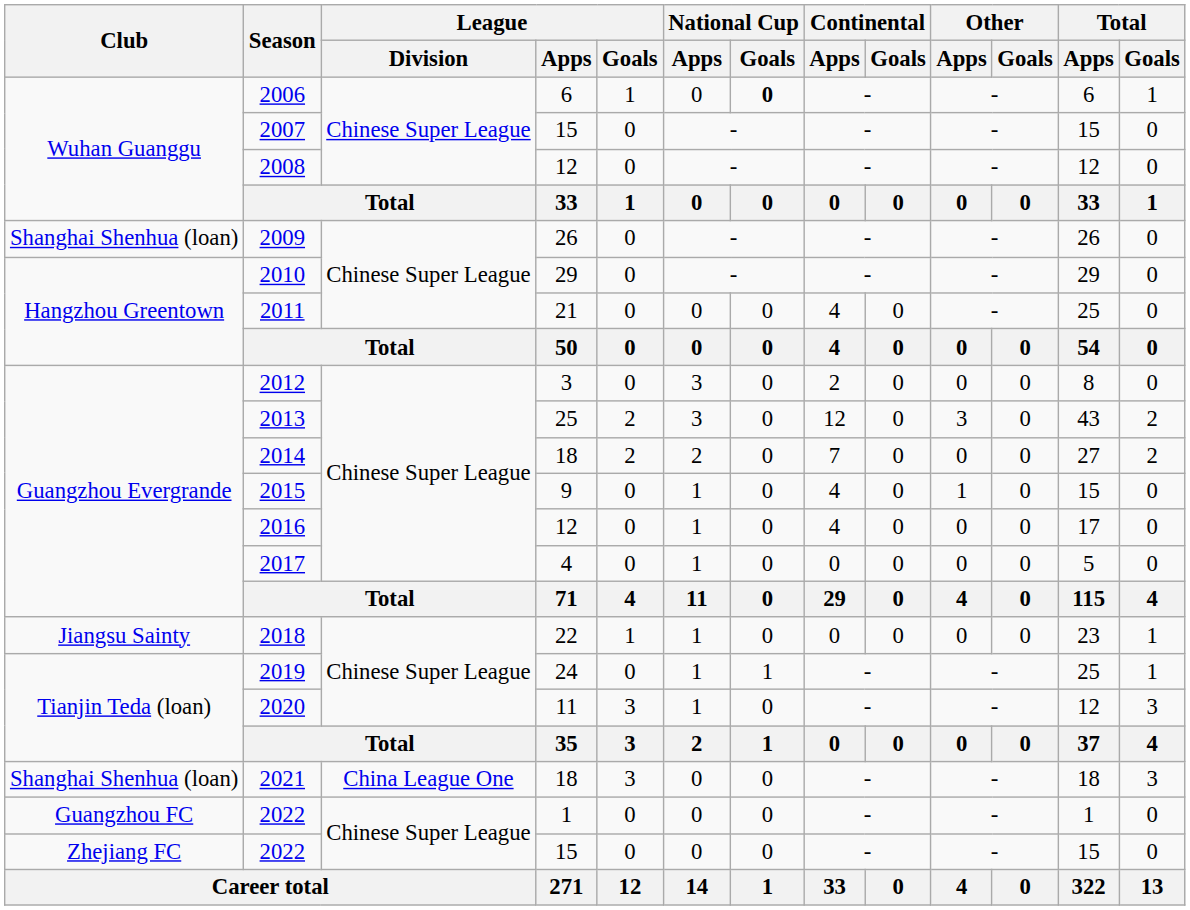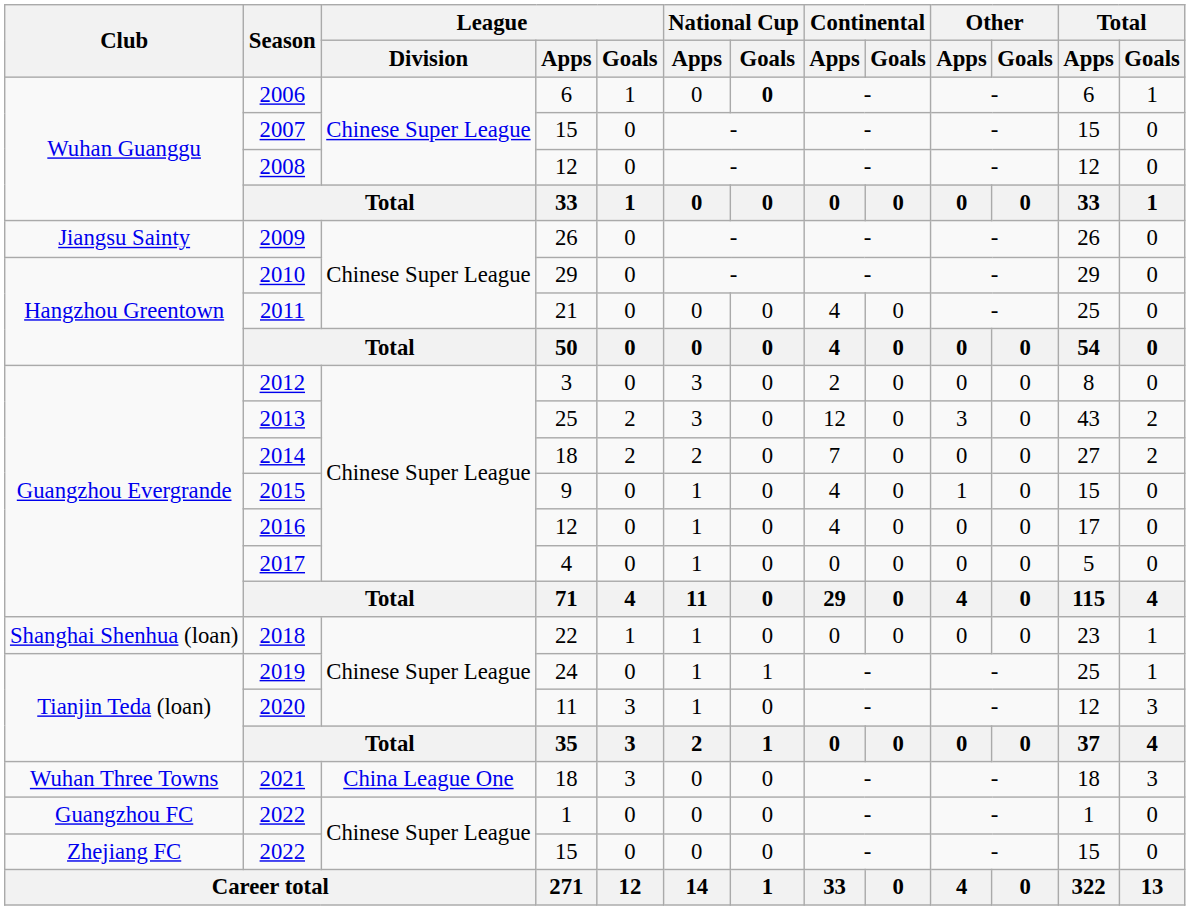 <table class="wikitable" style="text-align: center">
 <tr>
 <th rowspan="2">Club</th>
 <th rowspan="2">Season</th>
 <th colspan="3">League</th>
 <th colspan="2">National Cup</th>
 <th colspan="2">Continental</th>
 <th colspan="2">Other</th>
 <th colspan="2">Total</th>
 </tr>
 <tr>
 <th>Division</th>
 <th>Apps</th>
 <th>Goals</th>
 <th>Apps</th>
 <th>Goals</th>
 <th>Apps</th>
 <th>Goals</th>
 <th>Apps</th>
 <th>Goals</th>
 <th>Apps</th>
 <th>Goals</th>
 </tr>
 <tr>
 <td rowspan="4"><a href='#'>Wuhan Guanggu</a></td>
 <td><a href='#'>2006</a></td>
 <td rowspan="3"><a href='#'>Chinese Super League</a></td>
 <td>6</td>
 <td>1</td>
 <td>0</td>
 <td><strong>0</strong></td>
 <td colspan="2">-</td>
 <td colspan="2">-</td>
 <td>6</td>
 <td>1</td>
 </tr>
 <tr>
 <td><a href='#'>2007</a></td>
 <td>15</td>
 <td>0</td>
 <td colspan="2">-</td>
 <td colspan="2">-</td>
 <td colspan="2">-</td>
 <td>15</td>
 <td>0</td>
 </tr>
 <tr>
 <td><a href='#'>2008</a></td>
 <td>12</td>
 <td>0</td>
 <td colspan="2">-</td>
 <td colspan="2">-</td>
 <td colspan="2">-</td>
 <td>12</td>
 <td>0</td>
 </tr>
 <tr>
 <th colspan="2"><strong>Total</strong></th>
 <th>33</th>
 <th>1</th>
 <th>0</th>
 <th>0</th>
 <th>0</th>
 <th>0</th>
 <th>0</th>
 <th>0</th>
 <th>33</th>
 <th>1</th>
 </tr>
 <tr>
-<td><a href='#'>Shanghai Shenhua</a> (loan)</td>
+<td><a href='#'>Jiangsu Sainty</a></td>
 <td><a href='#'>2009</a></td>
 <td rowspan="3">Chinese Super League</td>
 <td>26</td>
 <td>0</td>
 <td colspan="2">-</td>
 <td colspan="2">-</td>
 <td colspan="2">-</td>
 <td>26</td>
 <td>0</td>
 </tr>
 <tr>
 <td rowspan="3"><a href='#'>Hangzhou Greentown</a></td>
 <td><a href='#'>2010</a></td>
 <td>29</td>
 <td>0</td>
 <td colspan="2">-</td>
 <td colspan="2">-</td>
 <td colspan="2">-</td>
 <td>29</td>
 <td>0</td>
 </tr>
 <tr>
 <td><a href='#'>2011</a></td>
 <td>21</td>
 <td>0</td>
 <td>0</td>
 <td>0</td>
 <td>4</td>
 <td>0</td>
 <td colspan="2">-</td>
 <td>25</td>
 <td>0</td>
 </tr>
 <tr>
 <th colspan="2"><strong>Total</strong></th>
 <th>50</th>
 <th>0</th>
 <th>0</th>
 <th>0</th>
 <th>4</th>
 <th>0</th>
 <th>0</th>
 <th>0</th>
 <th>54</th>
 <th>0</th>
 </tr>
 <tr>
 <td rowspan="7"><a href='#'>Guangzhou Evergrande</a></td>
 <td><a href='#'>2012</a></td>
 <td rowspan="6">Chinese Super League</td>
 <td>3</td>
 <td>0</td>
 <td>3</td>
 <td>0</td>
 <td>2</td>
 <td>0</td>
 <td>0</td>
 <td>0</td>
 <td>8</td>
 <td>0</td>
 </tr>
 <tr>
 <td><a href='#'>2013</a></td>
 <td>25</td>
 <td>2</td>
 <td>3</td>
 <td>0</td>
 <td>12</td>
 <td>0</td>
 <td>3</td>
 <td>0</td>
 <td>43</td>
 <td>2</td>
 </tr>
 <tr>
 <td><a href='#'>2014</a></td>
 <td>18</td>
 <td>2</td>
 <td>2</td>
 <td>0</td>
 <td>7</td>
 <td>0</td>
 <td>0</td>
 <td>0</td>
 <td>27</td>
 <td>2</td>
 </tr>
 <tr>
 <td><a href='#'>2015</a></td>
 <td>9</td>
 <td>0</td>
 <td>1</td>
 <td>0</td>
 <td>4</td>
 <td>0</td>
 <td>1</td>
 <td>0</td>
 <td>15</td>
 <td>0</td>
 </tr>
 <tr>
 <td><a href='#'>2016</a></td>
 <td>12</td>
 <td>0</td>
 <td>1</td>
 <td>0</td>
 <td>4</td>
 <td>0</td>
 <td>0</td>
 <td>0</td>
 <td>17</td>
 <td>0</td>
 </tr>
 <tr>
 <td><a href='#'>2017</a></td>
 <td>4</td>
 <td>0</td>
 <td>1</td>
 <td>0</td>
 <td>0</td>
 <td>0</td>
 <td>0</td>
 <td>0</td>
 <td>5</td>
 <td>0</td>
 </tr>
 <tr>
 <th colspan="2"><strong>Total</strong></th>
 <th>71</th>
 <th>4</th>
 <th>11</th>
 <th>0</th>
 <th>29</th>
 <th>0</th>
 <th>4</th>
 <th>0</th>
 <th>115</th>
 <th>4</th>
 </tr>
 <tr>
-<td><a href='#'>Jiangsu Sainty</a></td>
+<td><a href='#'>Shanghai Shenhua</a> (loan)</td>
 <td><a href='#'>2018</a></td>
 <td rowspan=3>Chinese Super League</td>
 <td>22</td>
 <td>1</td>
 <td>1</td>
 <td>0</td>
 <td>0</td>
 <td>0</td>
 <td>0</td>
 <td>0</td>
 <td>23</td>
 <td>1</td>
 </tr>
 <tr>
 <td rowspan=3><a href='#'>Tianjin Teda</a> (loan)</td>
 <td><a href='#'>2019</a></td>
 <td>24</td>
 <td>0</td>
 <td>1</td>
 <td>1</td>
 <td colspan="2">-</td>
 <td colspan="2">-</td>
 <td>25</td>
 <td>1</td>
 </tr>
 <tr>
 <td><a href='#'>2020</a></td>
 <td>11</td>
 <td>3</td>
 <td>1</td>
 <td>0</td>
 <td colspan="2">-</td>
 <td colspan="2">-</td>
 <td>12</td>
 <td>3</td>
 </tr>
 <tr>
 <th colspan="2"><strong>Total</strong></th>
 <th>35</th>
 <th>3</th>
 <th>2</th>
 <th>1</th>
 <th>0</th>
 <th>0</th>
 <th>0</th>
 <th>0</th>
 <th>37</th>
 <th>4</th>
 </tr>
 <tr>
-<td><a href='#'>Shanghai Shenhua</a> (loan)</td>
+<td><a href='#'>Wuhan Three Towns</a></td>
 <td><a href='#'>2021</a></td>
 <td><a href='#'>China League One</a></td>
 <td>18</td>
 <td>3</td>
 <td>0</td>
 <td>0</td>
 <td colspan="2">-</td>
 <td colspan="2">-</td>
 <td>18</td>
 <td>3</td>
 </tr>
 <tr>
 <td><a href='#'>Guangzhou FC</a></td>
 <td><a href='#'>2022</a></td>
 <td rowspan=2>Chinese Super League</td>
 <td>1</td>
 <td>0</td>
 <td>0</td>
 <td>0</td>
 <td colspan="2">-</td>
 <td colspan="2">-</td>
 <td>1</td>
 <td>0</td>
 </tr>
 <tr>
 <td><a href='#'>Zhejiang FC</a></td>
 <td><a href='#'>2022</a></td>
 <td>15</td>
 <td>0</td>
 <td>0</td>
 <td>0</td>
 <td colspan="2">-</td>
 <td colspan="2">-</td>
 <td>15</td>
 <td>0</td>
 </tr>
 <tr>
 <th colspan=3>Career total</th>
 <th>271</th>
 <th>12</th>
 <th>14</th>
 <th>1</th>
 <th>33</th>
 <th>0</th>
 <th>4</th>
 <th>0</th>
 <th>322</th>
 <th>13</th>
 </tr>
 </table>
